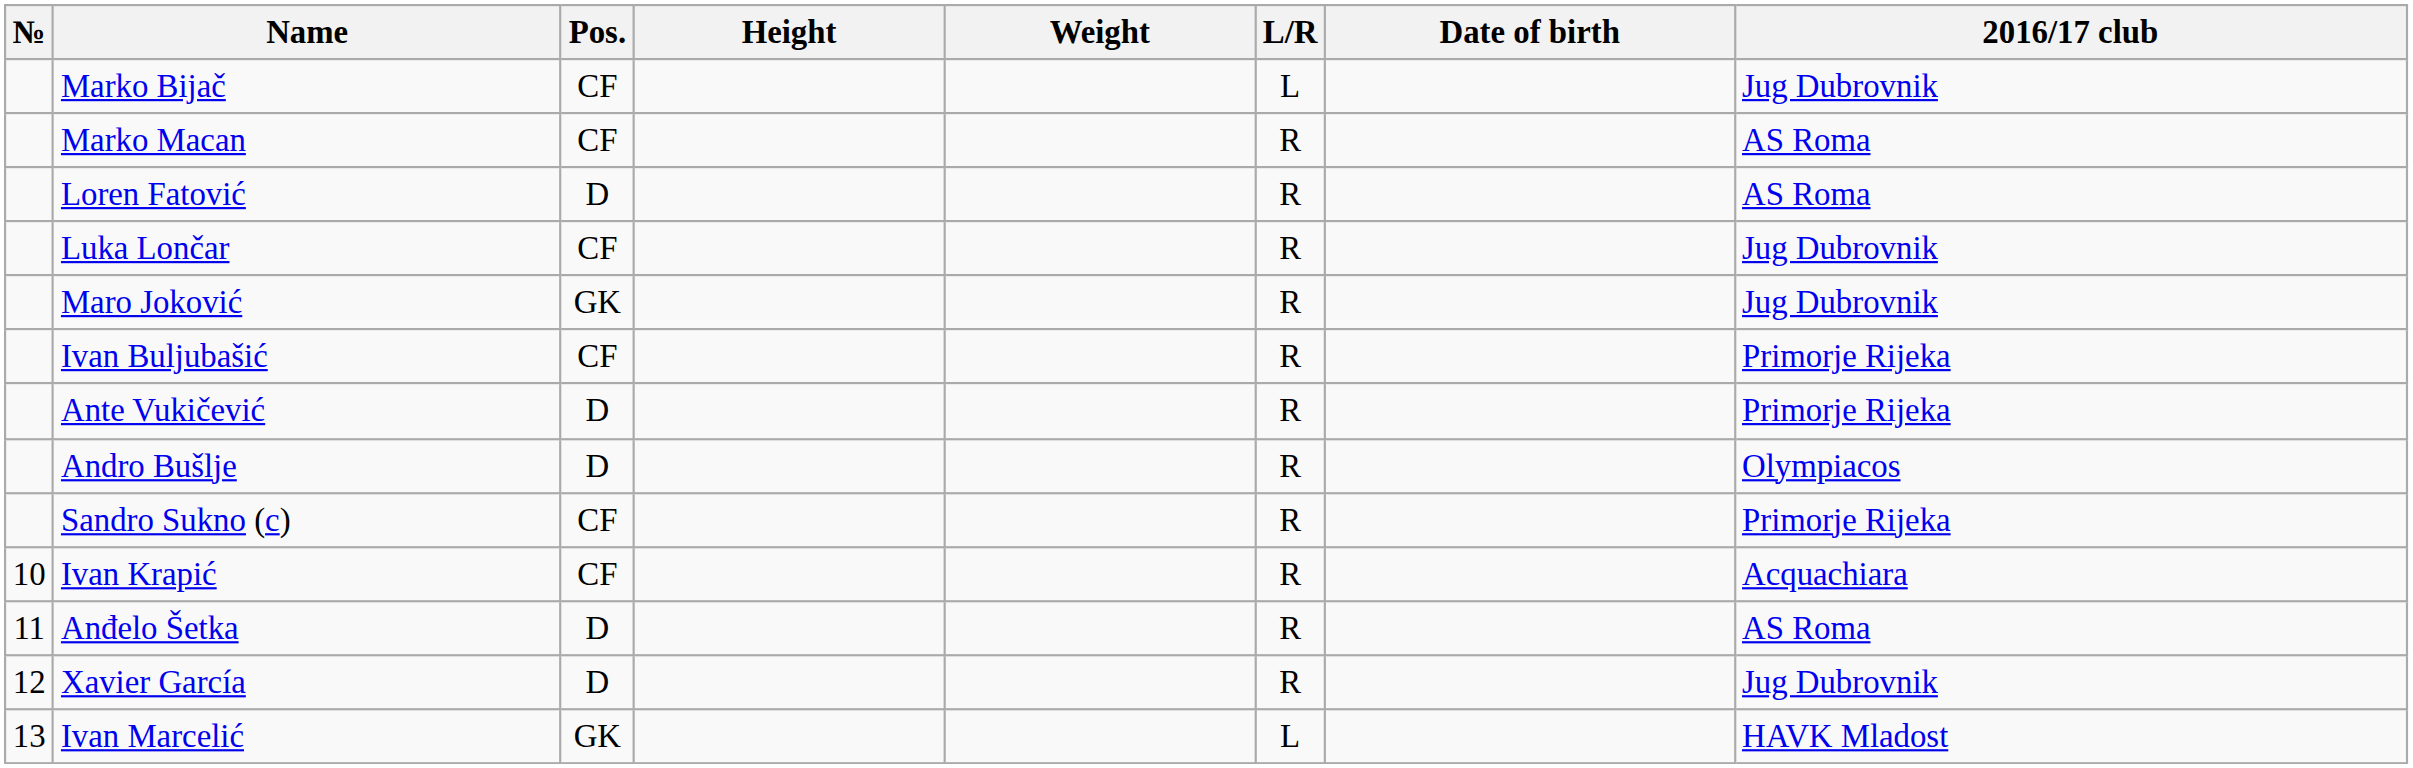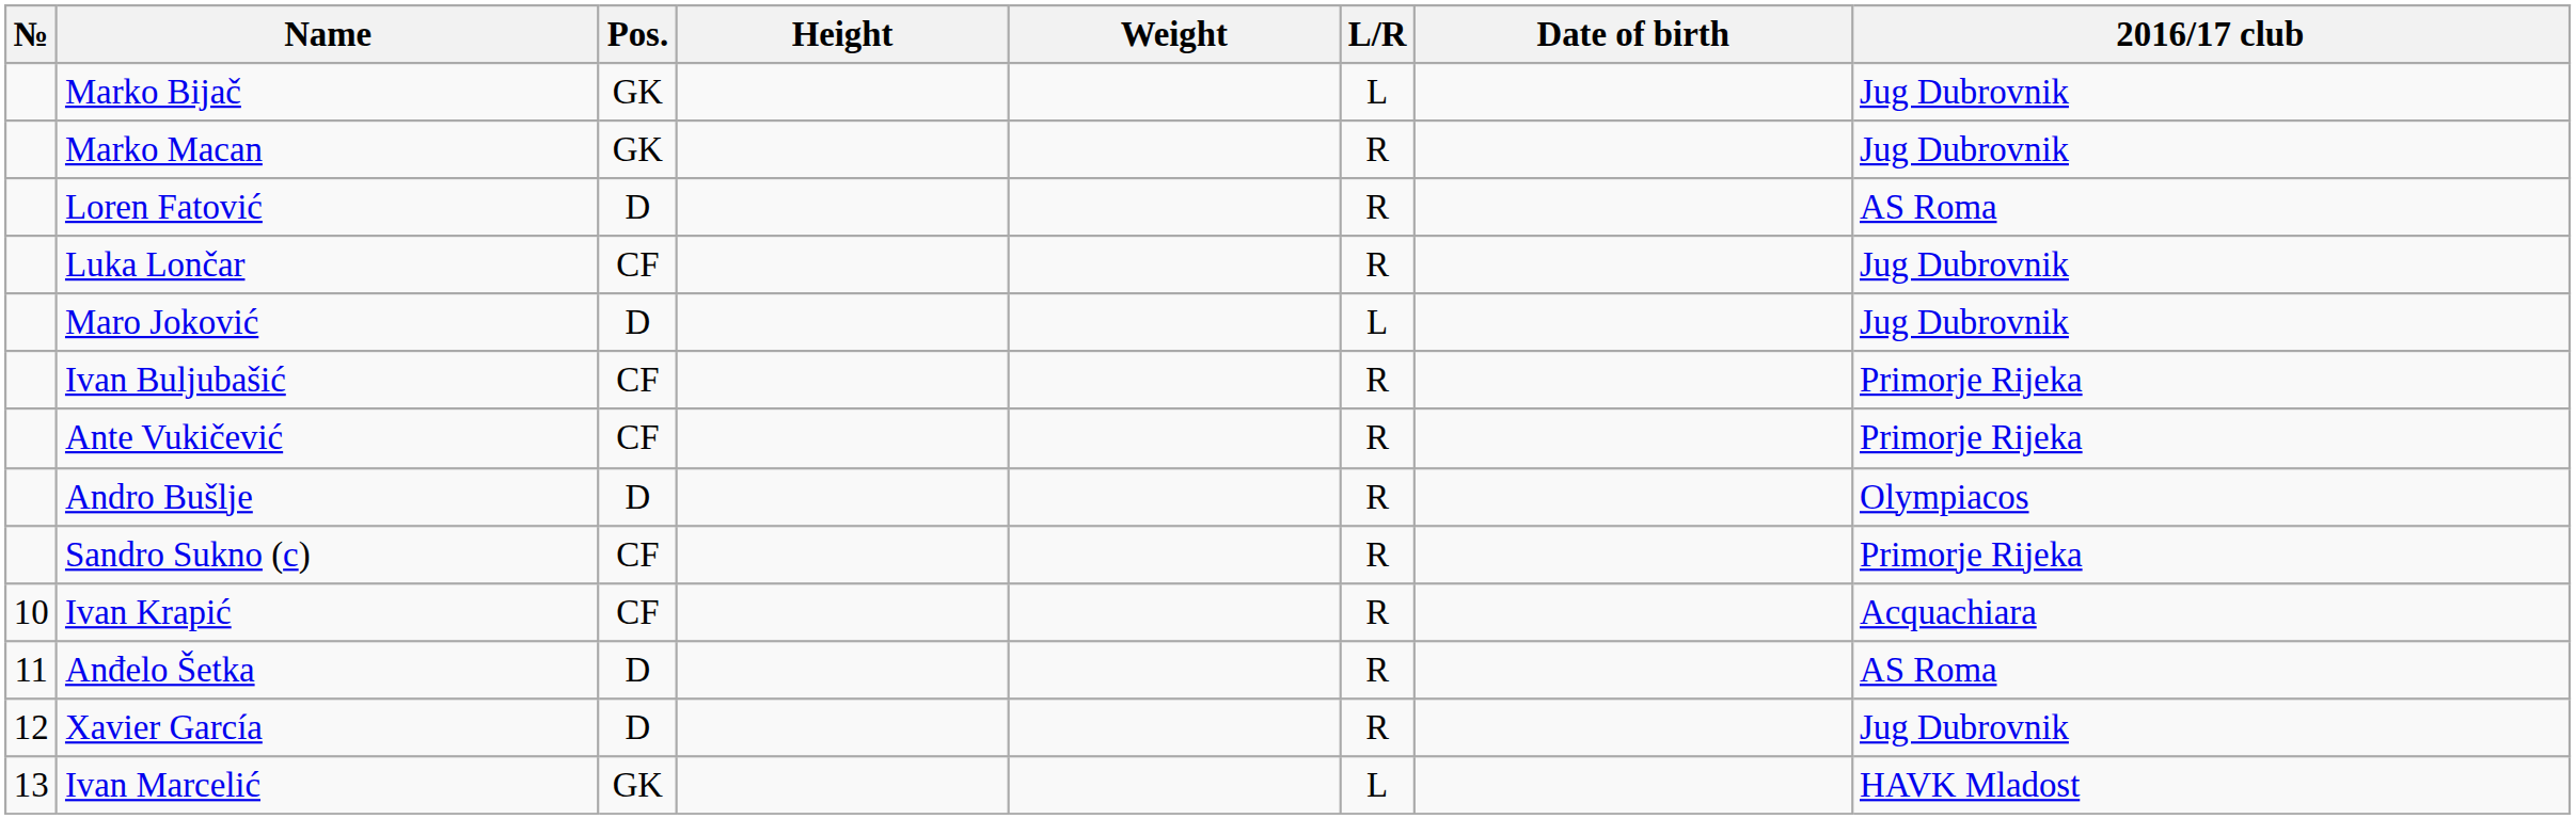 <table class="wikitable sortable" style="font-size:95%; text-align:center;">
 <tr>
 <th>№</th>
 <th style="width:15em">Name</th>
 <th>Pos.</th>
 <th style="width:9em">Height</th>
 <th style="width:9em">Weight</th>
 <th>L/R</th>
 <th style="width:12em">Date of birth</th>
 <th style="width:20em">2016/17 club</th>
 </tr>
 <tr>
 <td></td>
 <td style="text-align:left;"><a href='#'>Marko Bijač</a></td>
-<td>CF</td>
+<td>GK</td>
 <td></td>
 <td></td>
 <td>L</td>
 <td style="text-align:right;"></td>
 <td style="text-align:left;"> <a href='#'>Jug Dubrovnik</a></td>
 </tr>
 <tr>
 <td></td>
 <td style="text-align:left;"><a href='#'>Marko Macan</a></td>
-<td>CF</td>
+<td>GK</td>
 <td></td>
 <td></td>
 <td>R</td>
 <td style="text-align:right;"></td>
-<td style="text-align:left;"> <a href='#'>AS Roma</a></td>
+<td style="text-align:left;"> <a href='#'>Jug Dubrovnik</a></td>
 </tr>
 <tr>
 <td></td>
 <td style="text-align:left;"><a href='#'>Loren Fatović</a></td>
 <td>D</td>
 <td></td>
 <td></td>
 <td>R</td>
 <td style="text-align:right;"></td>
 <td style="text-align:left;"> <a href='#'>AS Roma</a></td>
 </tr>
 <tr>
 <td></td>
 <td style="text-align:left;"><a href='#'>Luka Lončar</a></td>
 <td>CF</td>
 <td></td>
 <td></td>
 <td>R</td>
 <td style="text-align:right;"></td>
 <td style="text-align:left;"> <a href='#'>Jug Dubrovnik</a></td>
 </tr>
 <tr>
 <td></td>
 <td style="text-align:left;"><a href='#'>Maro Joković</a></td>
-<td>GK</td>
+<td>D</td>
 <td></td>
 <td></td>
-<td>R</td>
+<td>L</td>
 <td style="text-align:right;"></td>
 <td style="text-align:left;"> <a href='#'>Jug Dubrovnik</a></td>
 </tr>
 <tr>
 <td></td>
 <td style="text-align:left;"><a href='#'>Ivan Buljubašić</a></td>
 <td>CF</td>
 <td></td>
 <td></td>
 <td>R</td>
 <td style="text-align:right;"></td>
 <td style="text-align:left;"> <a href='#'>Primorje Rijeka</a></td>
 </tr>
 <tr>
 <td></td>
 <td style="text-align:left;"><a href='#'>Ante Vukičević</a></td>
-<td>D</td>
+<td>CF</td>
 <td></td>
 <td></td>
 <td>R</td>
 <td style="text-align:right;"></td>
 <td style="text-align:left;"> <a href='#'>Primorje Rijeka</a></td>
 </tr>
 <tr>
 <td></td>
 <td style="text-align:left;"><a href='#'>Andro Bušlje</a></td>
 <td>D</td>
 <td></td>
 <td></td>
 <td>R</td>
 <td style="text-align:right;"></td>
 <td style="text-align:left;"> <a href='#'>Olympiacos</a></td>
 </tr>
 <tr>
 <td></td>
 <td style="text-align:left;"><a href='#'>Sandro Sukno</a> (<a href='#'>c</a>)</td>
 <td>CF</td>
 <td></td>
 <td></td>
 <td>R</td>
 <td style="text-align:right;"></td>
 <td style="text-align:left;"> <a href='#'>Primorje Rijeka</a></td>
 </tr>
 <tr>
 <td>10</td>
 <td style="text-align:left;"><a href='#'>Ivan Krapić</a></td>
 <td>CF</td>
 <td></td>
 <td></td>
 <td>R</td>
 <td style="text-align:right;"></td>
 <td style="text-align:left;"> <a href='#'>Acquachiara</a></td>
 </tr>
 <tr>
 <td>11</td>
 <td style="text-align:left;"><a href='#'>Anđelo Šetka</a></td>
 <td>D</td>
 <td></td>
 <td></td>
 <td>R</td>
 <td style="text-align:right;"></td>
 <td style="text-align:left;"> <a href='#'>AS Roma</a></td>
 </tr>
 <tr>
 <td>12</td>
 <td style="text-align:left;"><a href='#'>Xavier García</a></td>
 <td>D</td>
 <td></td>
 <td></td>
 <td>R</td>
 <td style="text-align:right;"></td>
 <td style="text-align:left;"> <a href='#'>Jug Dubrovnik</a></td>
 </tr>
 <tr>
 <td>13</td>
 <td style="text-align:left;"><a href='#'>Ivan Marcelić</a></td>
 <td>GK</td>
 <td></td>
 <td></td>
 <td>L</td>
 <td style="text-align:right;"></td>
 <td style="text-align:left;"> <a href='#'>HAVK Mladost</a></td>
 </tr>
 </table>
